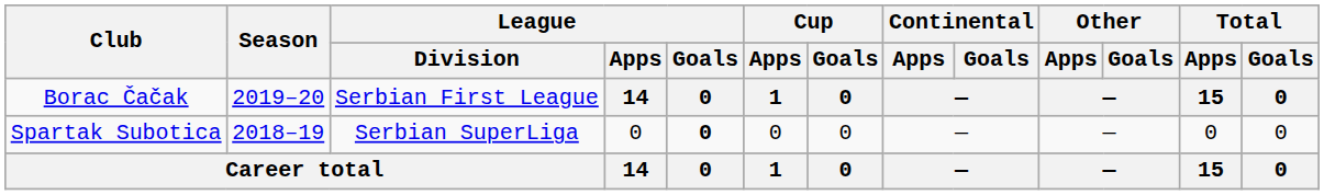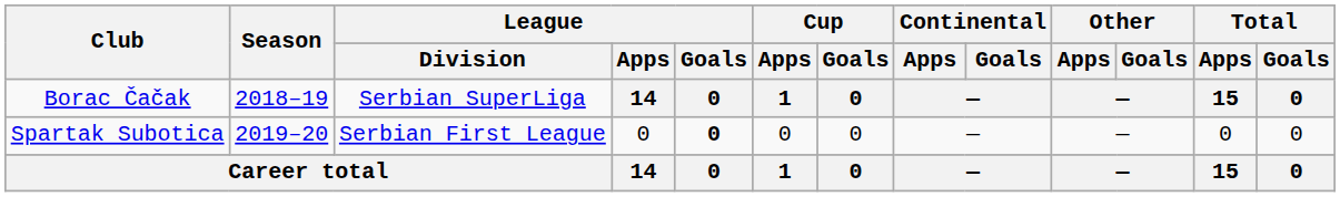 <table class="wikitable" style="text-align: center;font-size:90%">
 <tr>
 <th rowspan="2">Club</th>
 <th rowspan="2">Season</th>
 <th colspan="3">League</th>
 <th colspan="2">Cup</th>
 <th colspan="2">Continental</th>
 <th colspan="2">Other</th>
 <th colspan="2">Total</th>
 </tr>
 <tr>
 <th>Division</th>
 <th>Apps</th>
 <th>Goals</th>
 <th>Apps</th>
 <th>Goals</th>
 <th>Apps</th>
 <th>Goals</th>
 <th>Apps</th>
 <th>Goals</th>
 <th>Apps</th>
 <th>Goals</th>
 </tr>
 <tr>
 <td><a href='#'>Borac Čačak</a></td>
-<td><a href='#'>2019–20</a></td>
-<td><a href='#'>Serbian First League</a></td>
+<td><a href='#'>2018–19</a></td>
+<td><a href='#'>Serbian SuperLiga</a></td>
 <th>14</th>
 <th>0</th>
 <th>1</th>
 <th>0</th>
 <th colspan="2">—</th>
 <th colspan="2">—</th>
 <th>15</th>
 <th>0</th>
 </tr>
 <tr>
 <td><a href='#'>Spartak Subotica</a></td>
-<td><a href='#'>2018–19</a></td>
-<td><a href='#'>Serbian SuperLiga</a></td>
+<td><a href='#'>2019–20</a></td>
+<td><a href='#'>Serbian First League</a></td>
 <td>0</td>
 <td><strong>0</strong></td>
 <td>0</td>
 <td>0</td>
 <td colspan="2">—</td>
 <td colspan="2">—</td>
 <td>0</td>
 <td>0</td>
 </tr>
 <tr>
 <th colspan="3">Career total</th>
 <th>14</th>
 <th>0</th>
 <th>1</th>
 <th>0</th>
 <th colspan="2">—</th>
 <th colspan="2">—</th>
 <th>15</th>
 <th>0</th>
 </tr>
 </table>
